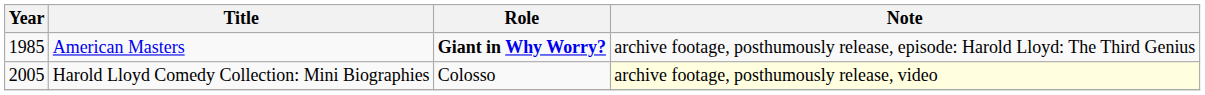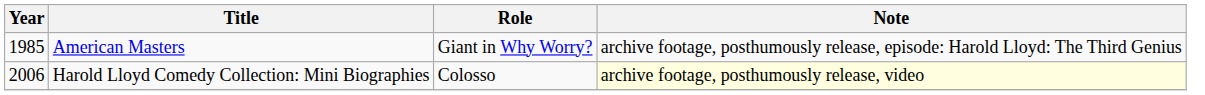 <table class="wikitable sortable">
 <tr>
 <th>Year</th>
 <th>Title</th>
 <th>Role</th>
 <th>Note</th>
 </tr>
 <tr>
 <td>1985</td>
 <td><a href='#'>American Masters</a></td>
-<td><strong>Giant in <a href='#'>Why Worry?</a></strong></td>
+<td>Giant in <a href='#'>Why Worry?</a></td>
 <td>archive footage, posthumously release, episode: Harold Lloyd: The Third Genius</td>
 </tr>
 <tr>
-<td>2005</td>
+<td>2006</td>
 <td>Harold Lloyd Comedy Collection: Mini Biographies</td>
 <td>Colosso</td>
 <td style="background: lightyellow;">archive footage, posthumously release, video</td>
 </tr>
 <tr>
 </tr>
 </table>
